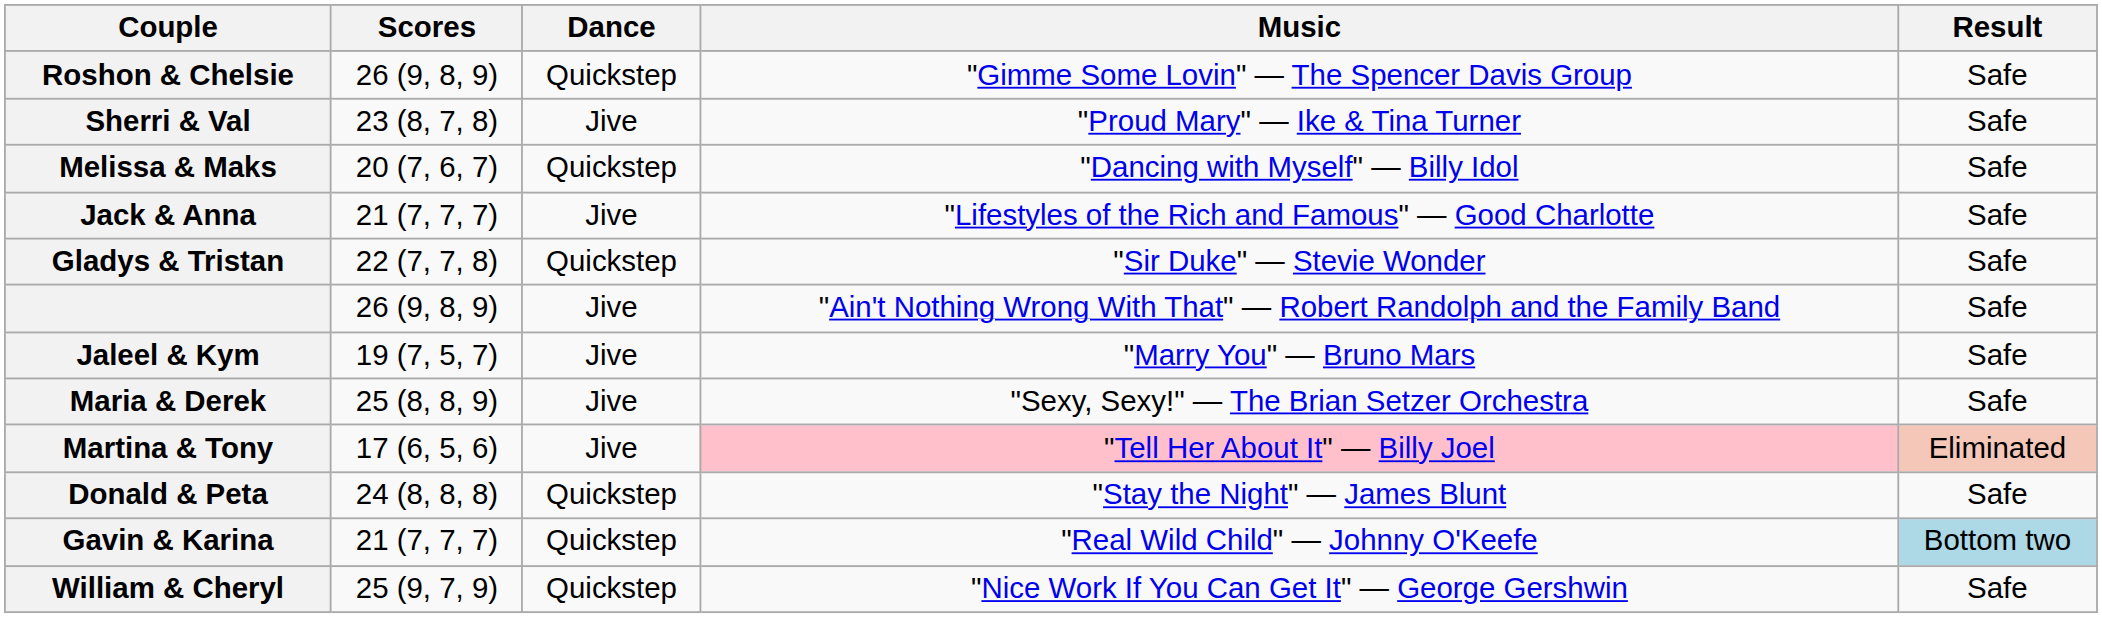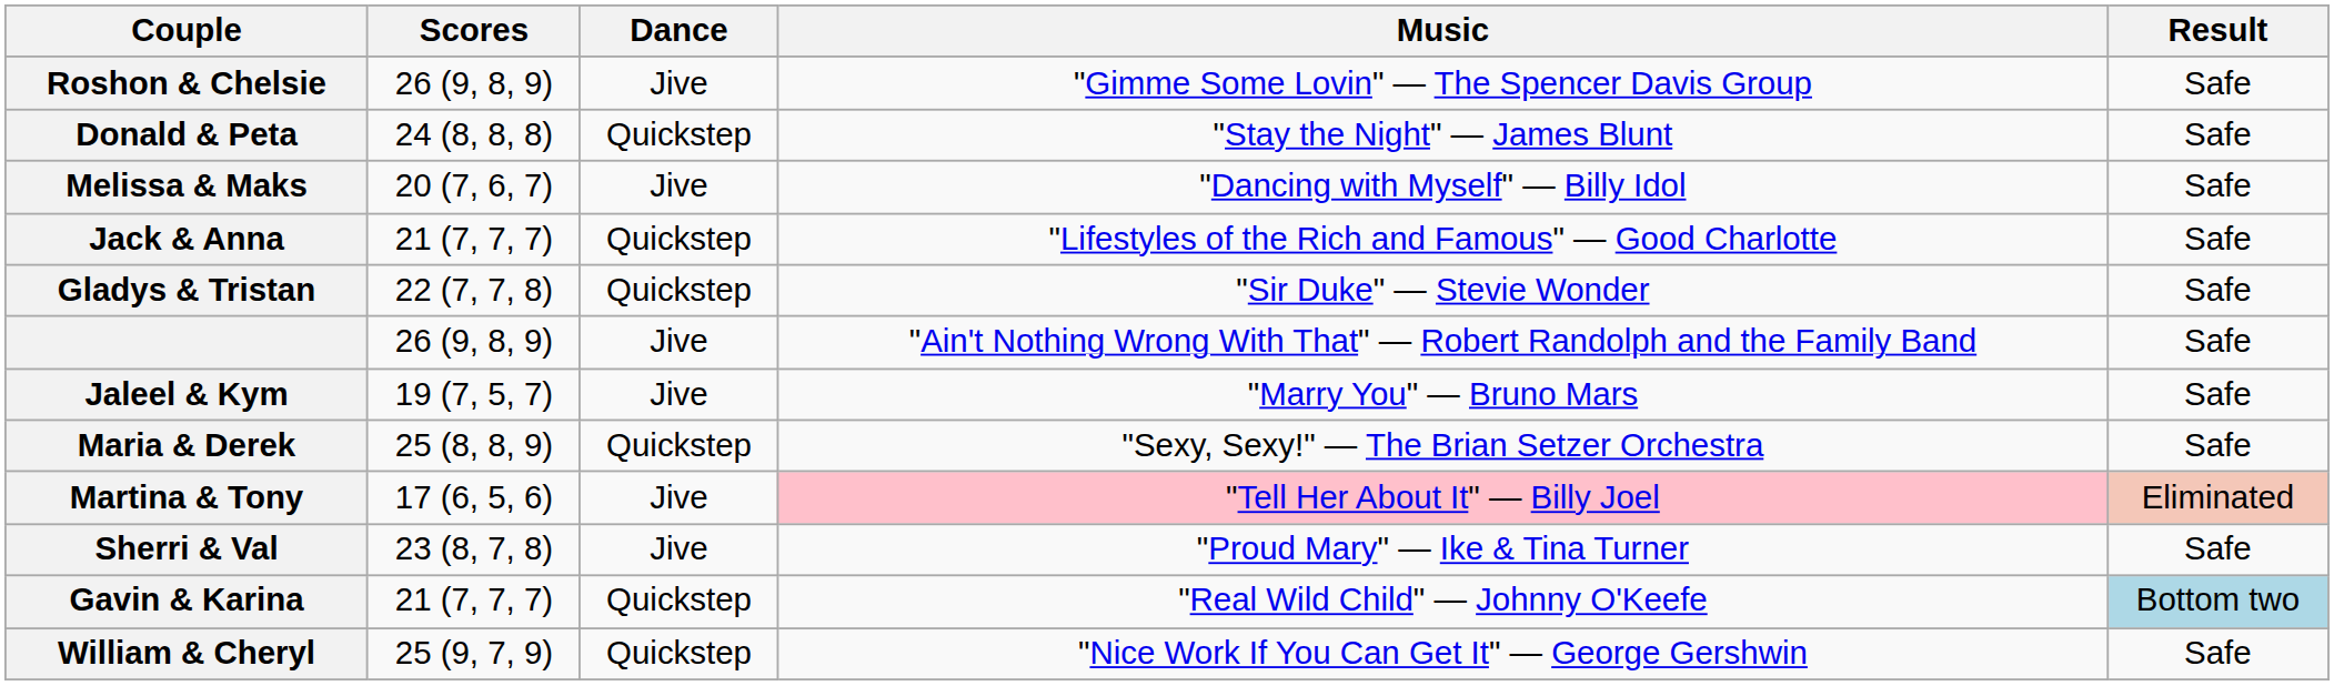 <table class="wikitable sortable" style="text-align:center; width:90%">
 <tr>
 <th scope="col">Couple</th>
 <th scope="col">Scores</th>
 <th scope="col" class="unsortable">Dance</th>
 <th scope="col" class="unsortable">Music</th>
 <th scope="col" class="unsortable">Result</th>
 </tr>
 <tr>
 <th scope="row">Roshon & Chelsie</th>
 <td>26 (9, 8, 9)</td>
-<td>Quickstep</td>
+<td>Jive</td>
 <td>"<a href='#'>Gimme Some Lovin</a>" — <a href='#'>The Spencer Davis Group</a></td>
 <td>Safe</td>
 </tr>
 <tr>
-<th scope="row">Sherri & Val</th>
-<td>23 (8, 7, 8)</td>
-<td>Jive</td>
-<td>"<a href='#'>Proud Mary</a>" — <a href='#'>Ike & Tina Turner</a></td>
+<th scope="row">Donald & Peta</th>
+<td>24 (8, 8, 8)</td>
+<td>Quickstep</td>
+<td>"<a href='#'>Stay the Night</a>" — <a href='#'>James Blunt</a></td>
 <td>Safe</td>
 </tr>
 <tr>
 <th scope="row">Melissa & Maks</th>
 <td>20 (7, 6, 7)</td>
-<td>Quickstep</td>
+<td>Jive</td>
 <td>"<a href='#'>Dancing with Myself</a>" — <a href='#'>Billy Idol</a></td>
 <td>Safe</td>
 </tr>
 <tr>
 <th scope="row">Jack & Anna</th>
 <td>21 (7, 7, 7)</td>
-<td>Jive</td>
+<td>Quickstep</td>
 <td>"<a href='#'>Lifestyles of the Rich and Famous</a>" — <a href='#'>Good Charlotte</a></td>
 <td>Safe</td>
 </tr>
 <tr>
 <th scope="row">Gladys & Tristan</th>
 <td>22 (7, 7, 8)</td>
 <td>Quickstep</td>
 <td>"<a href='#'>Sir Duke</a>" — <a href='#'>Stevie Wonder</a></td>
 <td>Safe</td>
 </tr>
 <tr>
 <th scope="row"></th>
 <td>26 (9, 8, 9)</td>
 <td>Jive</td>
 <td>"<a href='#'>Ain't Nothing Wrong With That</a>" — <a href='#'>Robert Randolph and the Family Band</a></td>
 <td>Safe</td>
 </tr>
 <tr>
 <th scope="row">Jaleel & Kym</th>
 <td>19 (7, 5, 7)</td>
 <td>Jive</td>
 <td>"<a href='#'>Marry You</a>" — <a href='#'>Bruno Mars</a></td>
 <td>Safe</td>
 </tr>
 <tr>
 <th scope="row">Maria & Derek</th>
 <td>25 (8, 8, 9)</td>
-<td>Jive</td>
+<td>Quickstep</td>
 <td>"Sexy, Sexy!" — <a href='#'>The Brian Setzer Orchestra</a></td>
 <td>Safe</td>
 </tr>
 <tr>
 <th scope="row">Martina & Tony</th>
 <td>17 (6, 5, 6)</td>
 <td>Jive</td>
 <td style="background: pink;">"<a href='#'>Tell Her About It</a>" — <a href='#'>Billy Joel</a></td>
 <td bgcolor=f4c7b8>Eliminated</td>
 </tr>
 <tr>
-<th scope="row">Donald & Peta</th>
-<td>24 (8, 8, 8)</td>
-<td>Quickstep</td>
-<td>"<a href='#'>Stay the Night</a>" — <a href='#'>James Blunt</a></td>
+<th scope="row">Sherri & Val</th>
+<td>23 (8, 7, 8)</td>
+<td>Jive</td>
+<td>"<a href='#'>Proud Mary</a>" — <a href='#'>Ike & Tina Turner</a></td>
 <td>Safe</td>
 </tr>
 <tr>
 <th scope="row">Gavin & Karina</th>
 <td>21 (7, 7, 7)</td>
 <td>Quickstep</td>
 <td>"<a href='#'>Real Wild Child</a>" — <a href='#'>Johnny O'Keefe</a></td>
 <td bgcolor=lightblue>Bottom two</td>
 </tr>
 <tr>
 <th scope="row">William & Cheryl</th>
 <td>25 (9, 7, 9)</td>
 <td>Quickstep</td>
 <td>"<a href='#'>Nice Work If You Can Get It</a>" — <a href='#'>George Gershwin</a></td>
 <td>Safe</td>
 </tr>
 </table>
